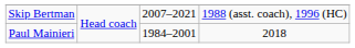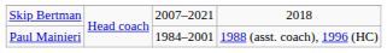 <table class="wikitable" style="margin: 1em auto 1em auto">
 <tr style="text-align:center;">
 </tr>
 <tr style="text-align:center;">
 <td><a href='#'>Skip Bertman</a></td>
 <td rowspan="2"><a href='#'>Head coach</a></td>
 <td>2007–2021</td>
-<td><a href='#'>1988</a> (asst. coach), <a href='#'>1996</a> (HC)</td>
+<td>2018</td>
 </tr>
 <tr style="text-align:center;">
 <td><a href='#'>Paul Mainieri</a></td>
 <td>1984–2001</td>
-<td>2018</td>
+<td><a href='#'>1988</a> (asst. coach), <a href='#'>1996</a> (HC)</td>
 </tr>
 </table>
